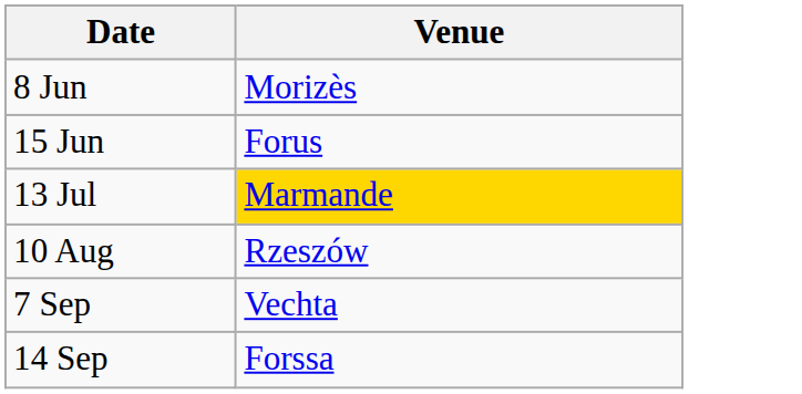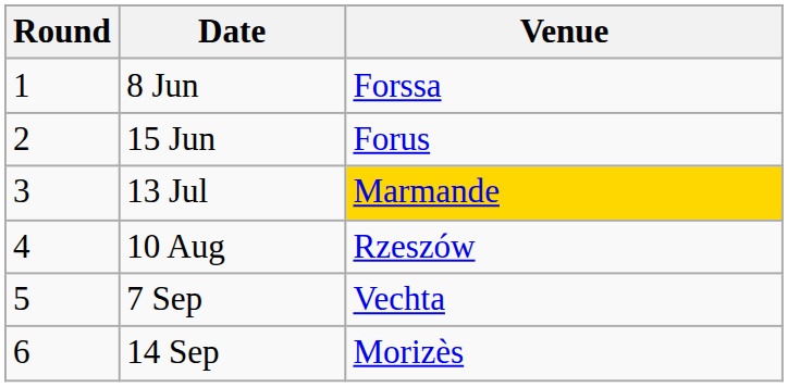 <table class="wikitable" style="font-size: 100%">
 <tr>
+<th width=30>Round</th>
 <th width=100>Date</th>
 <th width=200>Venue</th>
 </tr>
 <tr>
+<td>1</td>
 <td>8 Jun</td>
-<td> <a href='#'>Morizès</a></td>
+<td> <a href='#'>Forssa</a></td>
 </tr>
 <tr>
+<td>2</td>
 <td>15 Jun</td>
 <td> <a href='#'>Forus</a></td>
 </tr>
 <tr>
+<td>3</td>
 <td>13 Jul</td>
 <td style="background: gold;"> <a href='#'>Marmande</a></td>
 </tr>
 <tr>
+<td>4</td>
 <td>10 Aug</td>
 <td> <a href='#'>Rzeszów</a></td>
 </tr>
 <tr>
+<td>5</td>
 <td>7 Sep</td>
 <td> <a href='#'>Vechta</a></td>
 </tr>
 <tr>
+<td>6</td>
 <td>14 Sep</td>
-<td> <a href='#'>Forssa</a></td>
+<td> <a href='#'>Morizès</a></td>
 </tr>
 </table>
